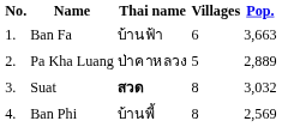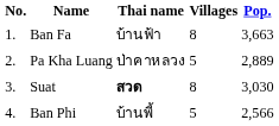 <table>
 <tr>
 <th>No.</th>
 <th>Name</th>
 <th>Thai name</th>
 <th>Villages</th>
 <th><a href='#'>Pop.</a></th>
 </tr>
 <tr>
 <td>1.</td>
 <td>Ban Fa</td>
 <td>บ้านฟ้า</td>
-<td>6</td>
+<td>8</td>
 <td>3,663</td>
 <td></td>
 </tr>
 <tr>
 <td>2.</td>
 <td>Pa Kha Luang</td>
 <td>ป่าคาหลวง</td>
 <td>5</td>
 <td>2,889</td>
 <td></td>
 </tr>
 <tr>
 <td>3.</td>
 <td>Suat</td>
 <td><strong>สวด</strong></td>
 <td>8</td>
-<td>3,032</td>
+<td>3,030</td>
 <td></td>
 </tr>
 <tr>
 <td>4.</td>
 <td>Ban Phi</td>
 <td>บ้านพี้</td>
-<td>8</td>
-<td>2,569</td>
+<td>5</td>
+<td>2,566</td>
 <td></td>
 </tr>
 </table>
